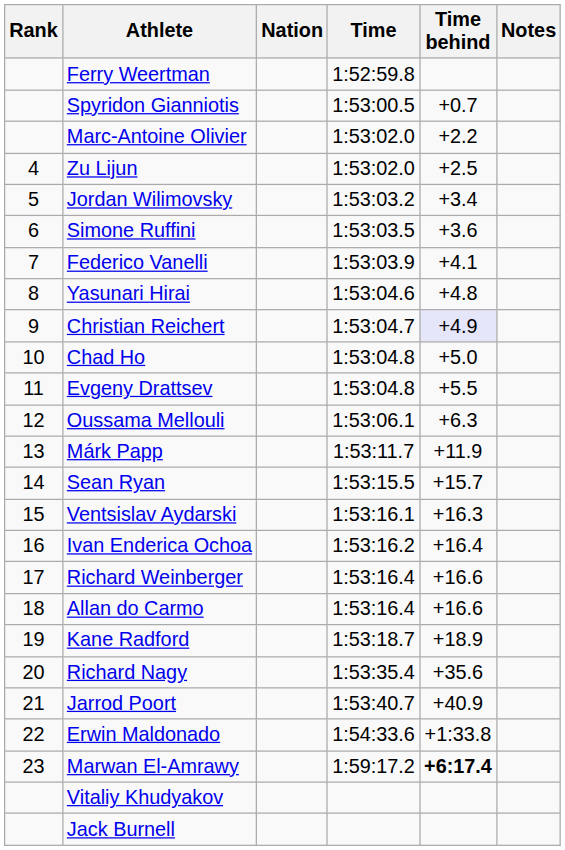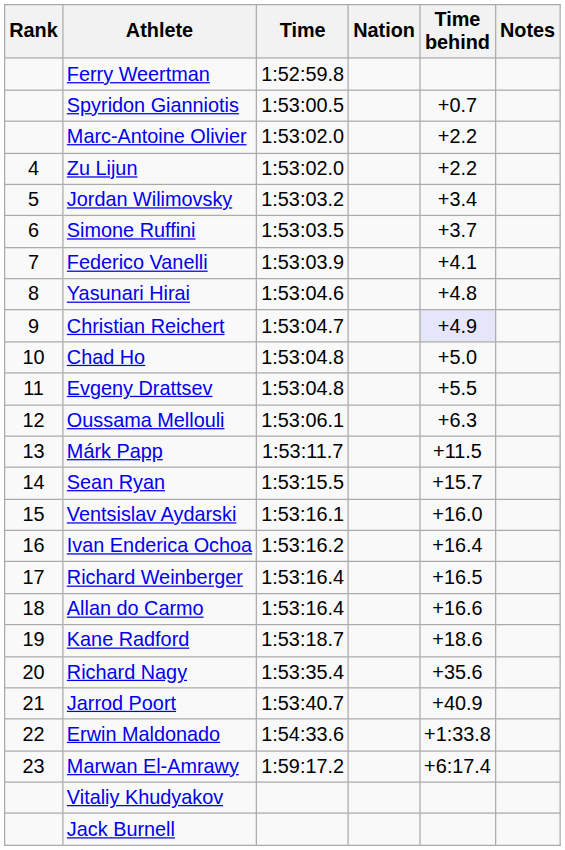 <table class="wikitable sortable" style="text-align:center">
 <tr>
 <th data-sort-type="number">Rank</th>
 <th>Athlete</th>
+<th>Time</th>
 <th>Nation</th>
-<th>Time</th>
 <th>Time<br>behind</th>
 <th>Notes</th>
 </tr>
 <tr>
 <td></td>
 <td align=left><a href='#'>Ferry Weertman</a></td>
+<td>1:52:59.8</td>
 <td align=left></td>
-<td>1:52:59.8</td>
 <td></td>
 <td></td>
 </tr>
 <tr>
 <td></td>
 <td align=left><a href='#'>Spyridon Gianniotis</a></td>
+<td>1:53:00.5</td>
 <td align=left></td>
-<td>1:53:00.5</td>
 <td>+0.7</td>
 <td></td>
 </tr>
 <tr>
 <td></td>
 <td align=left><a href='#'>Marc-Antoine Olivier</a></td>
+<td>1:53:02.0</td>
 <td align=left></td>
-<td>1:53:02.0</td>
 <td>+2.2</td>
 <td></td>
 </tr>
 <tr>
 <td>4</td>
 <td align=left><a href='#'>Zu Lijun</a></td>
+<td>1:53:02.0</td>
 <td align=left></td>
-<td>1:53:02.0</td>
-<td>+2.5</td>
+<td>+2.2</td>
 <td></td>
 </tr>
 <tr>
 <td>5</td>
 <td align=left><a href='#'>Jordan Wilimovsky</a></td>
+<td>1:53:03.2</td>
 <td align=left></td>
-<td>1:53:03.2</td>
 <td>+3.4</td>
 <td></td>
 </tr>
 <tr>
 <td>6</td>
 <td align=left><a href='#'>Simone Ruffini</a></td>
+<td>1:53:03.5</td>
 <td align=left></td>
-<td>1:53:03.5</td>
-<td>+3.6</td>
+<td>+3.7</td>
 <td></td>
 </tr>
 <tr>
 <td>7</td>
 <td align=left><a href='#'>Federico Vanelli</a></td>
+<td>1:53:03.9</td>
 <td align=left></td>
-<td>1:53:03.9</td>
 <td>+4.1</td>
 <td></td>
 </tr>
 <tr>
 <td>8</td>
 <td align=left><a href='#'>Yasunari Hirai</a></td>
+<td>1:53:04.6</td>
 <td align=left></td>
-<td>1:53:04.6</td>
 <td>+4.8</td>
 <td></td>
 </tr>
 <tr>
 <td>9</td>
 <td align=left><a href='#'>Christian Reichert</a></td>
+<td>1:53:04.7</td>
 <td align=left></td>
-<td>1:53:04.7</td>
 <td style="background: lavender;">+4.9</td>
 <td></td>
 </tr>
 <tr>
 <td>10</td>
 <td align=left><a href='#'>Chad Ho</a></td>
+<td>1:53:04.8</td>
 <td align=left></td>
-<td>1:53:04.8</td>
 <td>+5.0</td>
 <td></td>
 </tr>
 <tr>
 <td>11</td>
 <td align=left><a href='#'>Evgeny Drattsev</a></td>
+<td>1:53:04.8</td>
 <td align=left></td>
-<td>1:53:04.8</td>
 <td>+5.5</td>
 <td></td>
 </tr>
 <tr>
 <td>12</td>
 <td align=left><a href='#'>Oussama Mellouli</a></td>
+<td>1:53:06.1</td>
 <td align=left></td>
-<td>1:53:06.1</td>
 <td>+6.3</td>
 <td></td>
 </tr>
 <tr>
 <td>13</td>
 <td align=left><a href='#'>Márk Papp</a></td>
+<td>1:53:11.7</td>
 <td align=left></td>
-<td>1:53:11.7</td>
-<td>+11.9</td>
+<td>+11.5</td>
 <td></td>
 </tr>
 <tr>
 <td>14</td>
 <td align=left><a href='#'>Sean Ryan</a></td>
+<td>1:53:15.5</td>
 <td align=left></td>
-<td>1:53:15.5</td>
 <td>+15.7</td>
 <td></td>
 </tr>
 <tr>
 <td>15</td>
 <td align=left><a href='#'>Ventsislav Aydarski</a></td>
+<td>1:53:16.1</td>
 <td align=left></td>
-<td>1:53:16.1</td>
-<td>+16.3</td>
+<td>+16.0</td>
 <td></td>
 </tr>
 <tr>
 <td>16</td>
 <td align=left><a href='#'>Ivan Enderica Ochoa</a></td>
+<td>1:53:16.2</td>
 <td align=left></td>
-<td>1:53:16.2</td>
 <td>+16.4</td>
 <td></td>
 </tr>
 <tr>
 <td>17</td>
 <td align=left><a href='#'>Richard Weinberger</a></td>
+<td>1:53:16.4</td>
 <td align=left></td>
-<td>1:53:16.4</td>
-<td>+16.6</td>
+<td>+16.5</td>
 <td></td>
 </tr>
 <tr>
 <td>18</td>
 <td align=left><a href='#'>Allan do Carmo</a></td>
+<td>1:53:16.4</td>
 <td align=left></td>
-<td>1:53:16.4</td>
 <td>+16.6</td>
 <td></td>
 </tr>
 <tr>
 <td>19</td>
 <td align=left><a href='#'>Kane Radford</a></td>
+<td>1:53:18.7</td>
 <td align=left></td>
-<td>1:53:18.7</td>
-<td>+18.9</td>
+<td>+18.6</td>
 <td></td>
 </tr>
 <tr>
 <td>20</td>
 <td align=left><a href='#'>Richard Nagy</a></td>
+<td>1:53:35.4</td>
 <td align=left></td>
-<td>1:53:35.4</td>
 <td>+35.6</td>
 <td></td>
 </tr>
 <tr>
 <td>21</td>
 <td align=left><a href='#'>Jarrod Poort</a></td>
+<td>1:53:40.7</td>
 <td align=left></td>
-<td>1:53:40.7</td>
 <td>+40.9</td>
 <td></td>
 </tr>
 <tr>
 <td>22</td>
 <td align=left><a href='#'>Erwin Maldonado</a></td>
+<td>1:54:33.6</td>
 <td align=left></td>
-<td>1:54:33.6</td>
 <td>+1:33.8</td>
 <td></td>
 </tr>
 <tr>
 <td>23</td>
 <td align=left><a href='#'>Marwan El-Amrawy</a></td>
+<td>1:59:17.2</td>
 <td align=left></td>
-<td>1:59:17.2</td>
-<td><strong>+6:17.4</strong></td>
+<td>+6:17.4</td>
 <td></td>
 </tr>
 <tr>
 <td></td>
 <td align=left><a href='#'>Vitaliy Khudyakov</a></td>
+<td></td>
 <td align=left></td>
-<td></td>
 <td></td>
 <td></td>
 </tr>
 <tr>
 <td></td>
 <td align=left><a href='#'>Jack Burnell</a></td>
+<td></td>
 <td align=left></td>
-<td></td>
 <td></td>
 <td></td>
 </tr>
 </table>
